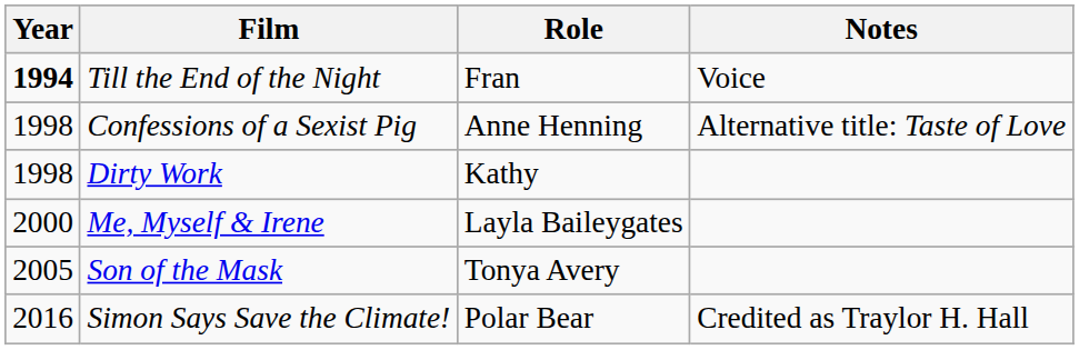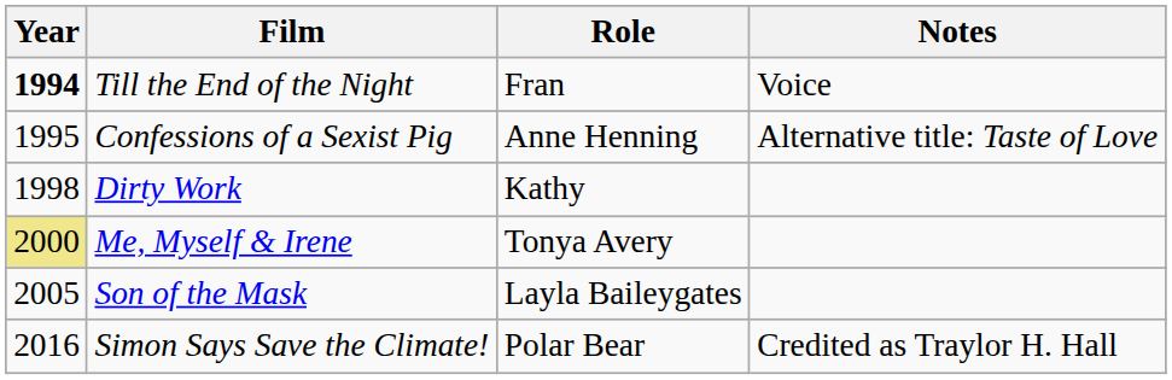 <table class="wikitable sortable">
 <tr>
 <th>Year</th>
 <th>Film</th>
 <th>Role</th>
 <th class="unsortable">Notes</th>
 </tr>
 <tr>
 <td><strong>1994</strong></td>
 <td><em>Till the End of the Night</em></td>
 <td>Fran</td>
 <td>Voice</td>
 </tr>
 <tr>
-<td>1998</td>
+<td>1995</td>
 <td><em>Confessions of a Sexist Pig</em></td>
 <td>Anne Henning</td>
 <td>Alternative title: <em>Taste of Love</em></td>
 </tr>
 <tr>
 <td>1998</td>
 <td><em><a href='#'>Dirty Work</a></em></td>
 <td>Kathy</td>
 <td></td>
 </tr>
 <tr>
-<td>2000</td>
+<td style="background: khaki;">2000</td>
 <td><em><a href='#'>Me, Myself & Irene</a></em></td>
-<td>Layla Baileygates</td>
+<td>Tonya Avery</td>
 <td></td>
 </tr>
 <tr>
 <td>2005</td>
 <td><em><a href='#'>Son of the Mask</a></em></td>
-<td>Tonya Avery</td>
+<td>Layla Baileygates</td>
 <td></td>
 </tr>
 <tr>
 <td>2016</td>
 <td><em>Simon Says Save the Climate!</em></td>
 <td>Polar Bear</td>
 <td>Credited as Traylor H. Hall</td>
 </tr>
 </table>
